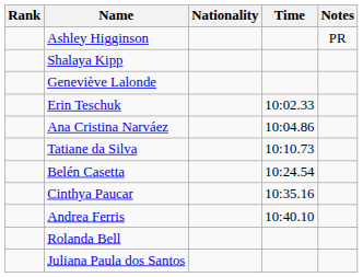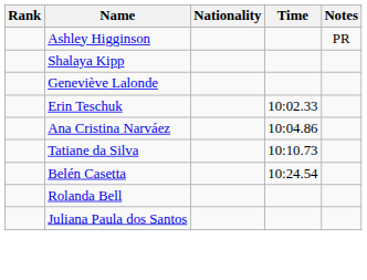 <table class="wikitable sortable" style="text-align:center">
 <tr>
 <th>Rank</th>
 <th>Name</th>
 <th>Nationality</th>
 <th>Time</th>
 <th>Notes</th>
 </tr>
 <tr>
 <td></td>
 <td align=left><a href='#'>Ashley Higginson</a></td>
 <td align=left></td>
 <td></td>
 <td>PR</td>
 </tr>
 <tr>
 <td></td>
 <td align=left><a href='#'>Shalaya Kipp</a></td>
 <td align=left></td>
 <td></td>
 <td></td>
 </tr>
 <tr>
 <td></td>
 <td align=left><a href='#'>Geneviève Lalonde</a></td>
 <td align=left></td>
 <td></td>
 <td></td>
 </tr>
 <tr>
 <td></td>
 <td align=left><a href='#'>Erin Teschuk</a></td>
 <td align=left></td>
 <td>10:02.33</td>
 <td></td>
 </tr>
 <tr>
 <td></td>
 <td align=left><a href='#'>Ana Cristina Narváez</a></td>
 <td align=left></td>
 <td>10:04.86</td>
 <td></td>
 </tr>
 <tr>
 <td></td>
 <td align=left><a href='#'>Tatiane da Silva</a></td>
 <td align=left></td>
 <td>10:10.73</td>
 <td></td>
 </tr>
 <tr>
 <td></td>
 <td align=left><a href='#'>Belén Casetta</a></td>
 <td align=left></td>
 <td>10:24.54</td>
 <td></td>
 </tr>
 <tr>
 <td></td>
-<td align=left><a href='#'>Cinthya Paucar</a></td>
-<td align=left></td>
-<td>10:35.16</td>
-<td></td>
-</tr>
-<tr>
-<td></td>
-<td align=left><a href='#'>Andrea Ferris</a></td>
-<td align=left></td>
-<td>10:40.10</td>
-<td></td>
-</tr>
-<tr>
-<td></td>
 <td align=left><a href='#'>Rolanda Bell</a></td>
 <td align=left></td>
 <td></td>
 <td></td>
 </tr>
 <tr>
 <td></td>
 <td align=left><a href='#'>Juliana Paula dos Santos</a></td>
 <td align=left></td>
 <td></td>
 <td></td>
 </tr>
 </table>
